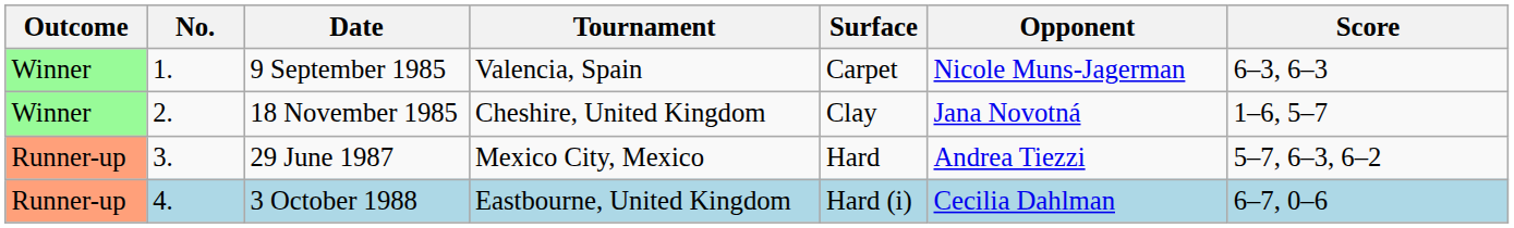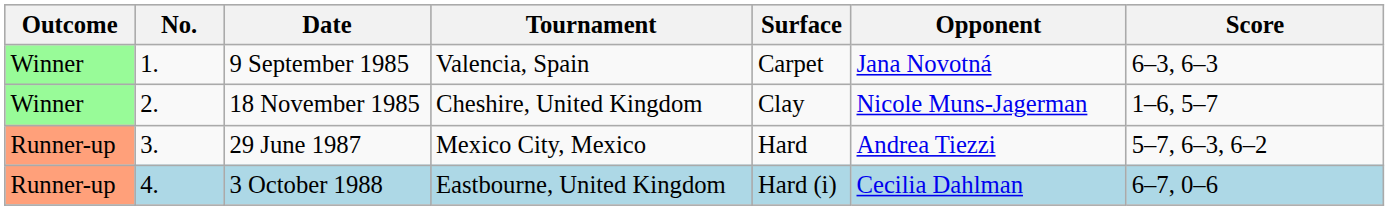 <table class="sortable wikitable" style="font-size:97%;">
 <tr>
 <th width=75>Outcome</th>
 <th width=50>No.</th>
 <th width=125>Date</th>
 <th width=200>Tournament</th>
 <th width=55>Surface</th>
 <th width=170>Opponent</th>
 <th width=160>Score</th>
 </tr>
 <tr>
 <td bgcolor="98FB98">Winner</td>
 <td>1.</td>
 <td>9 September 1985</td>
 <td>Valencia, Spain</td>
 <td>Carpet</td>
-<td> <a href='#'>Nicole Muns-Jagerman</a></td>
+<td> <a href='#'>Jana Novotná</a></td>
 <td>6–3, 6–3</td>
 </tr>
 <tr>
 <td bgcolor="98FB98">Winner</td>
 <td>2.</td>
 <td>18 November 1985</td>
 <td>Cheshire, United Kingdom</td>
 <td>Clay</td>
-<td> <a href='#'>Jana Novotná</a></td>
+<td> <a href='#'>Nicole Muns-Jagerman</a></td>
 <td>1–6, 5–7</td>
 </tr>
 <tr>
 <td style="background:#ffa07a;">Runner-up</td>
 <td>3.</td>
 <td>29 June 1987</td>
 <td>Mexico City, Mexico</td>
 <td>Hard</td>
 <td> <a href='#'>Andrea Tiezzi</a></td>
 <td>5–7, 6–3, 6–2</td>
 </tr>
 <tr style="background:lightblue;">
 <td style="background:#ffa07a;">Runner-up</td>
 <td>4.</td>
 <td>3 October 1988</td>
 <td>Eastbourne, United Kingdom</td>
 <td>Hard (i)</td>
 <td> <a href='#'>Cecilia Dahlman</a></td>
 <td>6–7, 0–6</td>
 </tr>
 </table>
